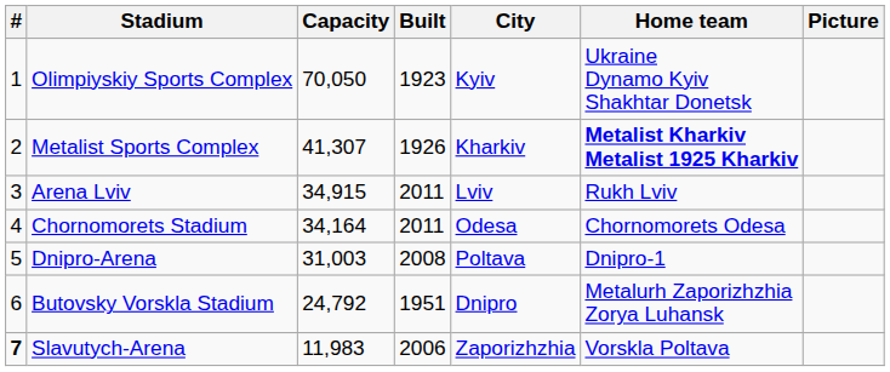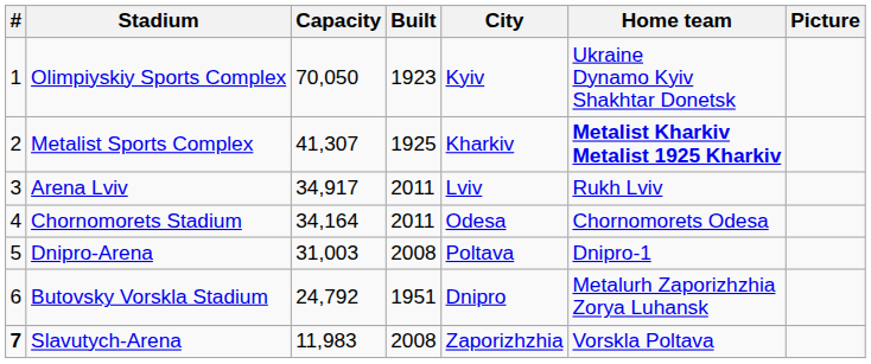 <table class="wikitable sortable">
 <tr>
 <th>#</th>
 <th>Stadium</th>
 <th>Capacity</th>
 <th>Built</th>
 <th>City</th>
 <th>Home team</th>
 <th>Picture</th>
 </tr>
 <tr>
 <td>1</td>
 <td><a href='#'>Olimpiyskiy Sports Complex</a></td>
 <td>70,050</td>
 <td>1923</td>
 <td><a href='#'>Kyiv</a></td>
 <td><a href='#'>Ukraine</a><br><a href='#'>Dynamo Kyiv</a><br><a href='#'>Shakhtar Donetsk</a></td>
 <td></td>
 </tr>
 <tr>
 <td>2</td>
 <td><a href='#'>Metalist Sports Complex</a></td>
 <td>41,307</td>
-<td>1926</td>
+<td>1925</td>
 <td><a href='#'>Kharkiv</a></td>
 <td><strong><a href='#'>Metalist Kharkiv</a><br><a href='#'>Metalist 1925 Kharkiv</a></strong></td>
 <td></td>
 </tr>
 <tr>
 <td>3</td>
 <td><a href='#'>Arena Lviv</a></td>
-<td>34,915</td>
+<td>34,917</td>
 <td>2011</td>
 <td><a href='#'>Lviv</a></td>
 <td><a href='#'>Rukh Lviv</a></td>
 <td></td>
 </tr>
 <tr>
 <td>4</td>
 <td><a href='#'>Chornomorets Stadium</a></td>
 <td>34,164</td>
 <td>2011</td>
 <td><a href='#'>Odesa</a></td>
 <td><a href='#'>Chornomorets Odesa</a></td>
 <td></td>
 </tr>
 <tr>
 <td>5</td>
 <td><a href='#'>Dnipro-Arena</a></td>
 <td>31,003</td>
 <td>2008</td>
 <td><a href='#'>Poltava</a></td>
 <td><a href='#'>Dnipro-1</a></td>
 <td></td>
 </tr>
 <tr>
 <td>6</td>
 <td><a href='#'>Butovsky Vorskla Stadium</a></td>
 <td>24,792</td>
 <td>1951</td>
 <td><a href='#'>Dnipro</a></td>
 <td><a href='#'>Metalurh Zaporizhzhia</a><br><a href='#'>Zorya Luhansk</a></td>
 <td></td>
 </tr>
 <tr>
 <td><strong>7</strong></td>
 <td><a href='#'>Slavutych-Arena</a></td>
 <td>11,983</td>
-<td>2006</td>
+<td>2008</td>
 <td><a href='#'>Zaporizhzhia</a></td>
 <td><a href='#'>Vorskla Poltava</a></td>
 <td></td>
 </tr>
 </table>
